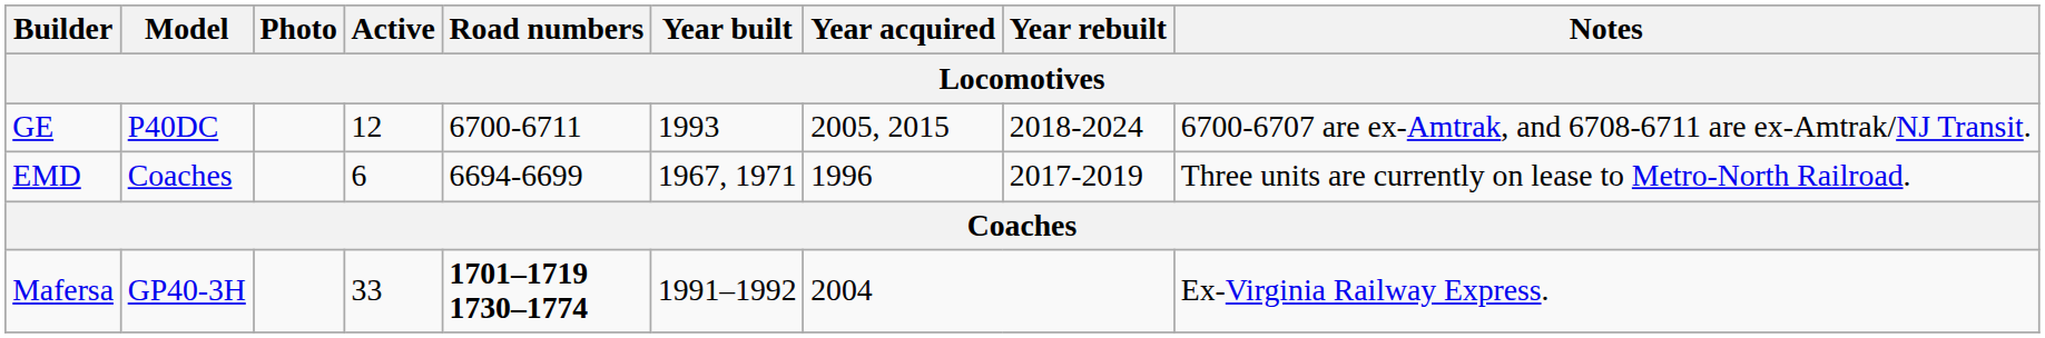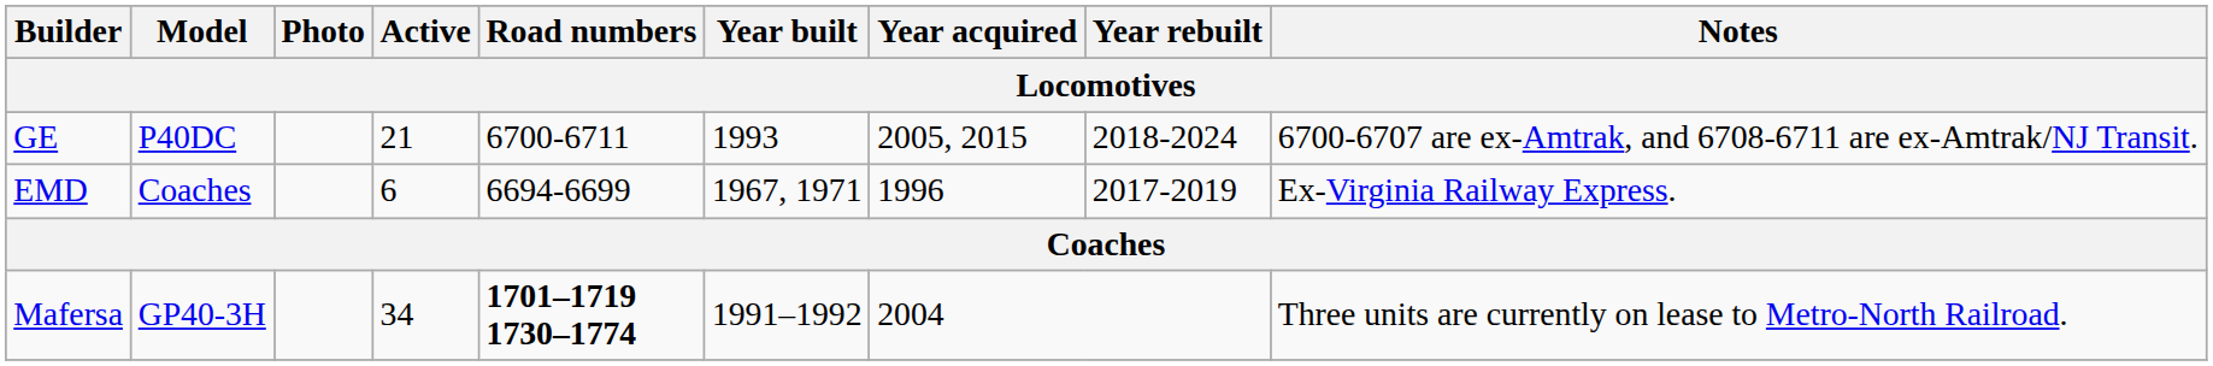 <table class="wikitable">
 <tr>
 <th>Builder</th>
 <th>Model</th>
 <th>Photo</th>
 <th>Active</th>
 <th>Road numbers</th>
 <th>Year built</th>
 <th>Year acquired</th>
 <th>Year rebuilt</th>
 <th>Notes</th>
 </tr>
 <tr>
 <th colspan="9">Locomotives</th>
 </tr>
 <tr>
 <td><a href='#'>GE</a></td>
 <td><a href='#'>P40DC</a></td>
 <td></td>
-<td>12</td>
+<td>21</td>
 <td>6700-6711</td>
 <td>1993</td>
 <td>2005, 2015</td>
 <td>2018-2024</td>
 <td>6700-6707 are ex-<a href='#'>Amtrak</a>, and 6708-6711 are ex-Amtrak/<a href='#'>NJ Transit</a>.</td>
 </tr>
 <tr>
 <td><a href='#'>EMD</a></td>
 <td><a href='#'>Coaches</a></td>
 <td></td>
 <td>6</td>
 <td>6694-6699</td>
 <td>1967, 1971</td>
 <td>1996</td>
 <td>2017-2019</td>
-<td>Three units are currently on lease to <a href='#'>Metro-North Railroad</a>.</td>
+<td>Ex-<a href='#'>Virginia Railway Express</a>.</td>
 </tr>
 <tr>
 <th colspan="9">Coaches</th>
 </tr>
 <tr>
 <td><a href='#'>Mafersa</a></td>
 <td><a href='#'>GP40-3H</a></td>
 <td></td>
-<td>33</td>
+<td>34</td>
 <td><strong>1701–1719 <br>1730–1774 </strong></td>
 <td>1991–1992</td>
 <td colspan="2">2004</td>
-<td>Ex-<a href='#'>Virginia Railway Express</a>.</td>
+<td>Three units are currently on lease to <a href='#'>Metro-North Railroad</a>.</td>
 </tr>
 </table>
